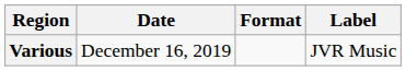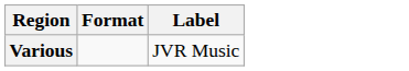 <table class="wikitable plainrowheaders">
 <tr>
 <th scope="col">Region</th>
-<th scope="col">Date</th>
 <th scope="col">Format</th>
 <th scope="col">Label</th>
 </tr>
 <tr>
 <th scope="row">Various</th>
-<td>December 16, 2019</td>
 <td></td>
 <td scope="row">JVR Music</td>
 </tr>
 </table>
